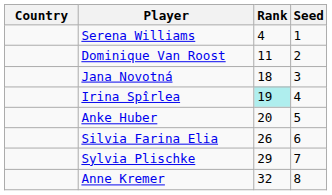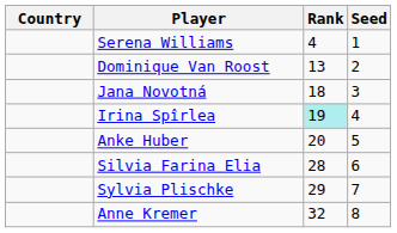 <table class="sortable wikitable">
 <tr>
 <th width="70">Country</th>
 <th width="175">Player</th>
 <th>Rank</th>
 <th>Seed</th>
 </tr>
 <tr>
 <td></td>
 <td><a href='#'>Serena Williams</a></td>
 <td>4</td>
 <td>1</td>
 </tr>
 <tr>
 <td></td>
 <td><a href='#'>Dominique Van Roost</a></td>
-<td>11</td>
+<td>13</td>
 <td>2</td>
 </tr>
 <tr>
 <td></td>
 <td><a href='#'>Jana Novotná</a></td>
 <td>18</td>
 <td>3</td>
 </tr>
 <tr>
 <td></td>
 <td><a href='#'>Irina Spîrlea</a></td>
 <td style="background: paleturquoise;">19</td>
 <td>4</td>
 </tr>
 <tr>
 <td></td>
 <td><a href='#'>Anke Huber</a></td>
 <td>20</td>
 <td>5</td>
 </tr>
 <tr>
 <td></td>
 <td><a href='#'>Silvia Farina Elia</a></td>
-<td>26</td>
+<td>28</td>
 <td>6</td>
 </tr>
 <tr>
 <td></td>
 <td><a href='#'>Sylvia Plischke</a></td>
 <td>29</td>
 <td>7</td>
 </tr>
 <tr>
 <td></td>
 <td><a href='#'>Anne Kremer</a></td>
 <td>32</td>
 <td>8</td>
 </tr>
 </table>
